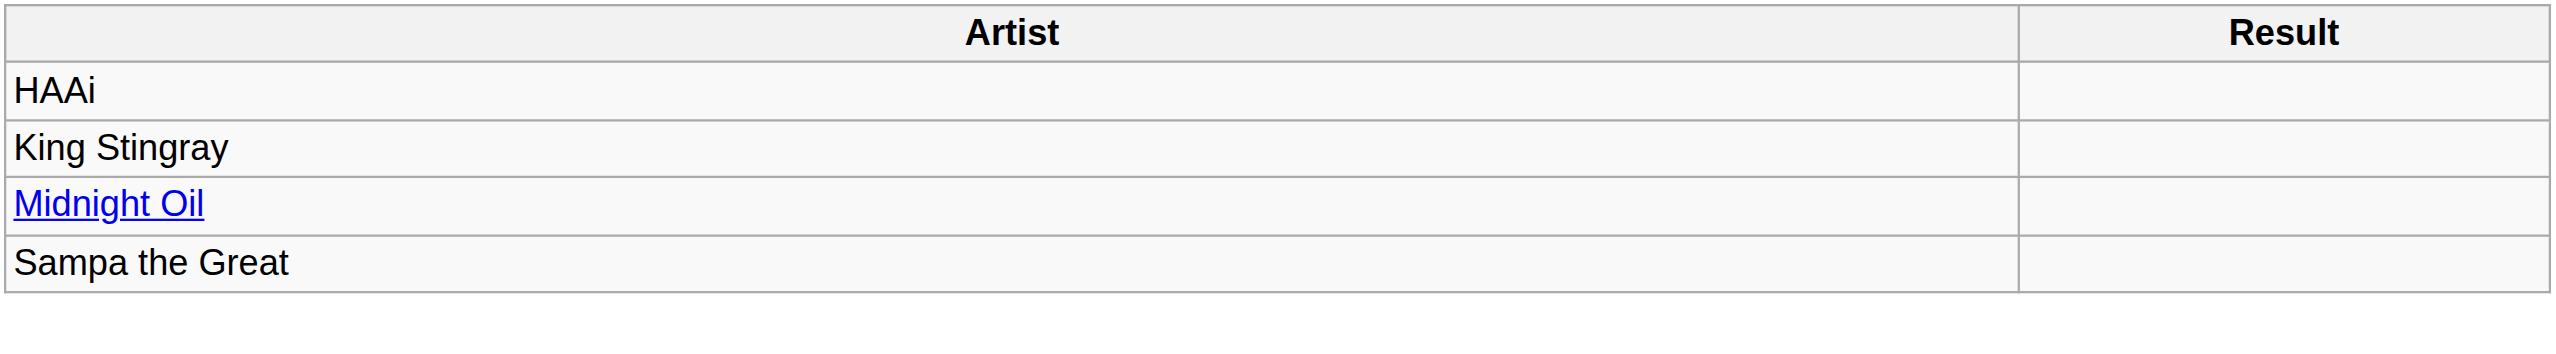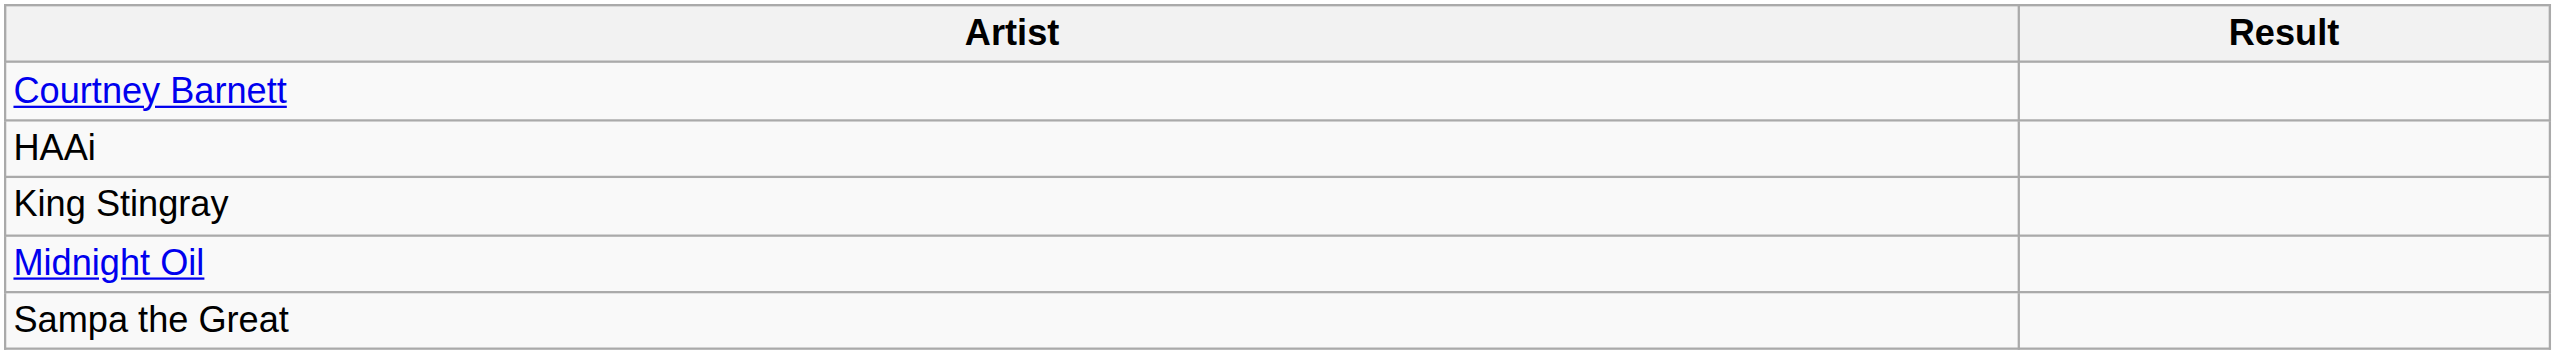 <table class="sortable wikitable">
 <tr bgcolor="#bebebe">
 <th width="19%">Artist</th>
 <th width="5%">Result</th>
+</tr>
+<tr>
+<td><a href='#'>Courtney Barnett</a></td>
+<td></td>
 </tr>
 <tr>
 <td>HAAi</td>
 <td></td>
 </tr>
 <tr>
 <td>King Stingray</td>
 <td></td>
 </tr>
 <tr>
 <td><a href='#'>Midnight Oil</a></td>
 <td></td>
 </tr>
 <tr>
 <td>Sampa the Great</td>
 <td></td>
 </tr>
 </table>
